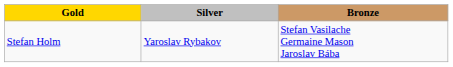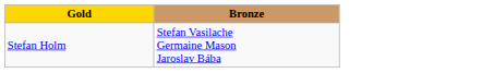 <table class="wikitable" style="text-align:left">
 <tr align="center">
 <td width=200 bgcolor=gold><strong>Gold</strong></td>
-<td width=200 bgcolor=silver><strong>Silver</strong></td>
 <td width=250 bgcolor=CC9966><strong>Bronze</strong></td>
 </tr>
 <tr>
 <td><a href='#'>Stefan Holm</a> <em></em></td>
-<td><a href='#'>Yaroslav Rybakov</a> <em></em></td>
 <td><a href='#'>Stefan Vasilache</a> <em></em><br><a href='#'>Germaine Mason</a> <em></em><br><a href='#'>Jaroslav Bába</a> <em></em></td>
 </tr>
 </table>
